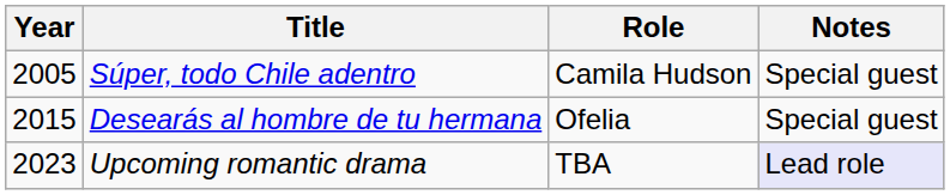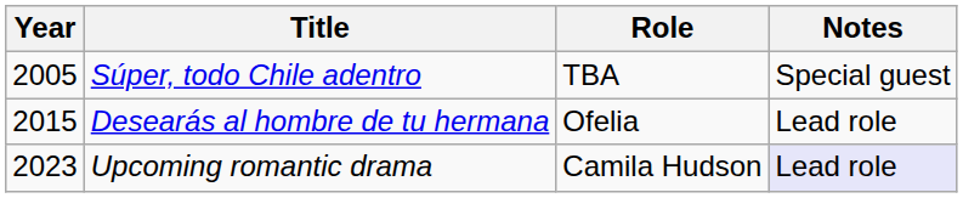 <table class="wikitable">
 <tr>
 <th>Year</th>
 <th>Title</th>
 <th>Role</th>
 <th class="unsortable">Notes</th>
 </tr>
 <tr>
 <td>2005</td>
 <td> <em><a href='#'>Súper, todo Chile adentro</a></em></td>
-<td>Camila Hudson</td>
+<td>TBA</td>
 <td>Special guest</td>
 </tr>
 <tr>
 <td>2015</td>
 <td> <em><a href='#'>Desearás al hombre de tu hermana</a></em></td>
 <td>Ofelia</td>
-<td>Special guest</td>
+<td>Lead role</td>
 </tr>
 <tr>
 <td>2023</td>
 <td> <em>Upcoming romantic drama</em></td>
-<td>TBA</td>
+<td>Camila Hudson</td>
 <td style="background: lavender;">Lead role</td>
 </tr>
 </table>
